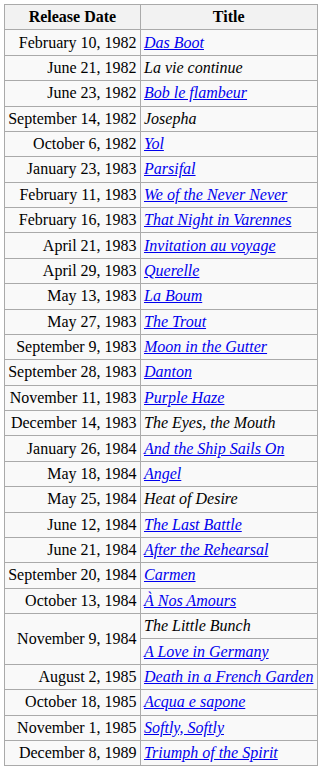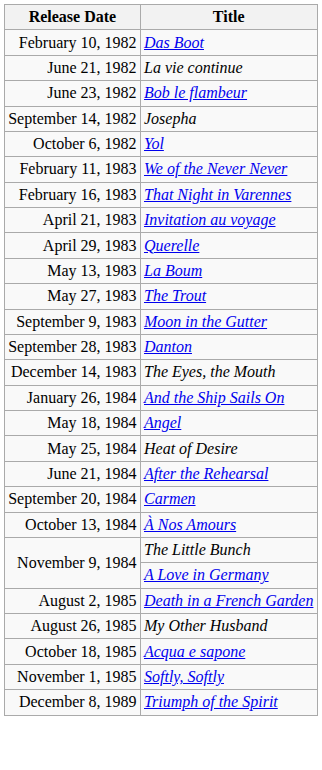 <table class="wikitable sortable">
 <tr>
 <th>Release Date</th>
 <th>Title</th>
 </tr>
 <tr>
 <td align="right">February 10, 1982</td>
 <td><em><a href='#'>Das Boot</a></em></td>
 </tr>
 <tr>
 <td align="right">June 21, 1982</td>
 <td><em>La vie continue</em></td>
 </tr>
 <tr>
 <td align="right">June 23, 1982</td>
 <td><em><a href='#'>Bob le flambeur</a></em></td>
 </tr>
 <tr>
 <td align="right">September 14, 1982</td>
 <td><em>Josepha</em></td>
 </tr>
 <tr>
 <td align="right">October 6, 1982</td>
 <td><em><a href='#'>Yol</a></em></td>
-</tr>
-<tr>
-<td align="right">January 23, 1983</td>
-<td><em><a href='#'>Parsifal</a></em></td>
 </tr>
 <tr>
 <td align="right">February 11, 1983</td>
 <td><em><a href='#'>We of the Never Never</a></em></td>
 </tr>
 <tr>
 <td align="right">February 16, 1983</td>
 <td><em><a href='#'>That Night in Varennes</a></em></td>
 </tr>
 <tr>
 <td align="right">April 21, 1983</td>
 <td><em><a href='#'>Invitation au voyage</a></em></td>
 </tr>
 <tr>
 <td align="right">April 29, 1983</td>
 <td><em><a href='#'>Querelle</a></em></td>
 </tr>
 <tr>
 <td align="right">May 13, 1983</td>
 <td><em><a href='#'>La Boum</a></em></td>
 </tr>
 <tr>
 <td align="right">May 27, 1983</td>
 <td><em><a href='#'>The Trout</a></em></td>
 </tr>
 <tr>
 <td align="right">September 9, 1983</td>
 <td><em><a href='#'>Moon in the Gutter</a></em></td>
 </tr>
 <tr>
 <td align="right">September 28, 1983</td>
 <td><em><a href='#'>Danton</a></em></td>
 </tr>
 <tr>
-<td align="right">November 11, 1983</td>
-<td><em><a href='#'>Purple Haze</a></em></td>
-</tr>
-<tr>
 <td align="right">December 14, 1983</td>
 <td><em>The Eyes, the Mouth</em></td>
 </tr>
 <tr>
 <td align="right">January 26, 1984</td>
 <td><em><a href='#'>And the Ship Sails On</a></em></td>
 </tr>
 <tr>
 <td align="right">May 18, 1984</td>
 <td><em><a href='#'>Angel</a></em></td>
 </tr>
 <tr>
 <td align="right">May 25, 1984</td>
 <td><em>Heat of Desire</em></td>
-</tr>
-<tr>
-<td align="right">June 12, 1984</td>
-<td><em><a href='#'>The Last Battle</a></em></td>
 </tr>
 <tr>
 <td align="right">June 21, 1984</td>
 <td><em><a href='#'>After the Rehearsal</a></em></td>
 </tr>
 <tr>
 <td align="right">September 20, 1984</td>
 <td><em><a href='#'>Carmen</a></em></td>
 </tr>
 <tr>
 <td align="right">October 13, 1984</td>
 <td><em><a href='#'>À Nos Amours</a></em></td>
 </tr>
 <tr>
 <td align="right" rowspan="2">November 9, 1984</td>
 <td><em>The Little Bunch</em></td>
 </tr>
 <tr>
 <td><em><a href='#'>A Love in Germany</a></em></td>
 </tr>
 <tr>
 <td align="right">August 2, 1985</td>
 <td><em><a href='#'>Death in a French Garden</a></em></td>
 </tr>
 <tr>
+<td align="right">August 26, 1985</td>
+<td><em>My Other Husband</em></td>
+</tr>
+<tr>
 <td align="right">October 18, 1985</td>
 <td><em><a href='#'>Acqua e sapone</a></em></td>
 </tr>
 <tr>
 <td align="right">November 1, 1985</td>
 <td><em><a href='#'>Softly, Softly</a></em></td>
 </tr>
 <tr>
 <td align="right">December 8, 1989</td>
 <td><em><a href='#'>Triumph of the Spirit</a></em></td>
 </tr>
 </table>
